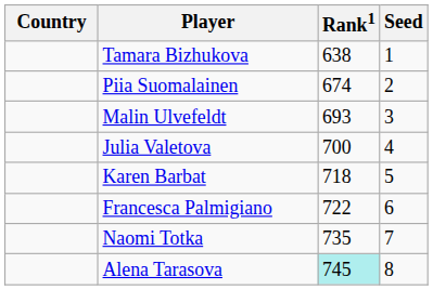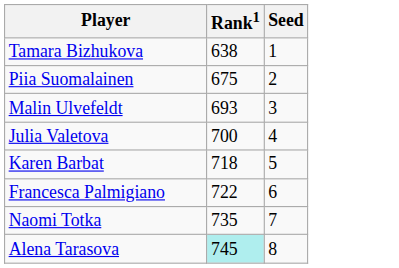 <table class="sortable wikitable">
 <tr>
-<th width="70">Country</th>
 <th width="175">Player</th>
 <th>Rank<sup>1</sup></th>
 <th>Seed</th>
 </tr>
 <tr>
-<td></td>
 <td><a href='#'>Tamara Bizhukova</a></td>
 <td>638</td>
 <td>1</td>
 </tr>
 <tr>
-<td></td>
 <td><a href='#'>Piia Suomalainen</a></td>
-<td>674</td>
+<td>675</td>
 <td>2</td>
 </tr>
 <tr>
-<td></td>
 <td><a href='#'>Malin Ulvefeldt</a></td>
 <td>693</td>
 <td>3</td>
 </tr>
 <tr>
-<td></td>
 <td><a href='#'>Julia Valetova</a></td>
 <td>700</td>
 <td>4</td>
 </tr>
 <tr>
-<td></td>
 <td><a href='#'>Karen Barbat</a></td>
 <td>718</td>
 <td>5</td>
 </tr>
 <tr>
-<td></td>
 <td><a href='#'>Francesca Palmigiano</a></td>
 <td>722</td>
 <td>6</td>
 </tr>
 <tr>
-<td></td>
 <td><a href='#'>Naomi Totka</a></td>
 <td>735</td>
 <td>7</td>
 </tr>
 <tr>
-<td></td>
 <td><a href='#'>Alena Tarasova</a></td>
 <td style="background: paleturquoise;">745</td>
 <td>8</td>
 </tr>
 </table>
